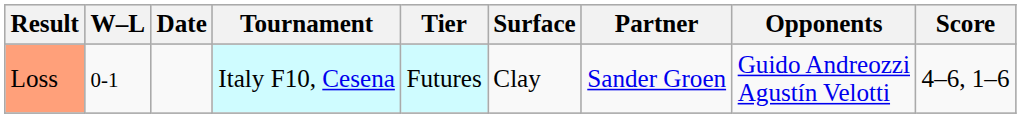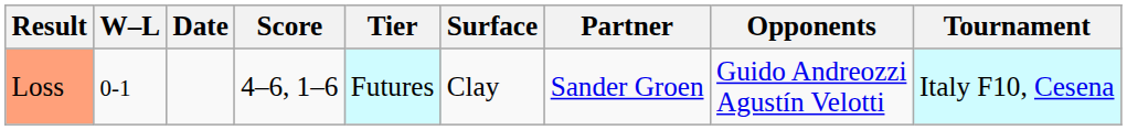 <table class="sortable wikitable">
 <tr>
 <th>Result</th>
 <th class="unsortable">W–L</th>
 <th>Date</th>
-<th>Tournament</th>
+<th class="unsortable">Score</th>
 <th>Tier</th>
 <th>Surface</th>
 <th>Partner</th>
 <th>Opponents</th>
-<th class="unsortable">Score</th>
+<th>Tournament</th>
 </tr>
 <tr>
 <td style="background:#ffa07a;">Loss</td>
 <td><small>0-1</small></td>
 <td></td>
-<td style="background:#cffcff;">Italy F10, <a href='#'>Cesena</a></td>
+<td>4–6, 1–6</td>
 <td style="background:#cffcff;">Futures</td>
 <td>Clay</td>
 <td> <a href='#'>Sander Groen</a></td>
 <td> <a href='#'>Guido Andreozzi</a> <br>  <a href='#'>Agustín Velotti</a></td>
-<td>4–6, 1–6</td>
+<td style="background:#cffcff;">Italy F10, <a href='#'>Cesena</a></td>
 </tr>
 </table>
